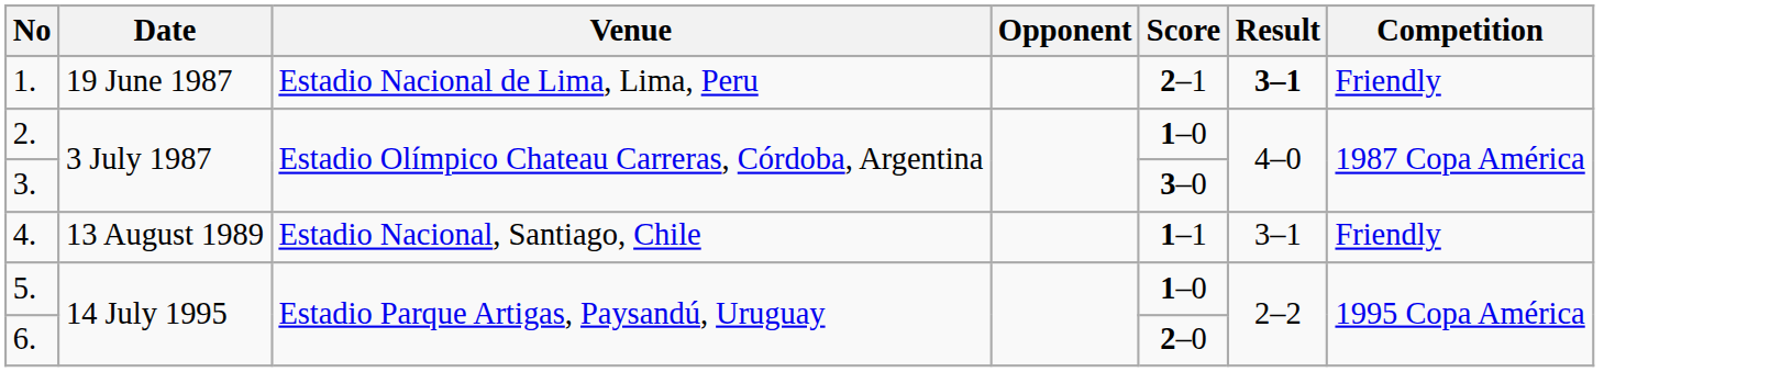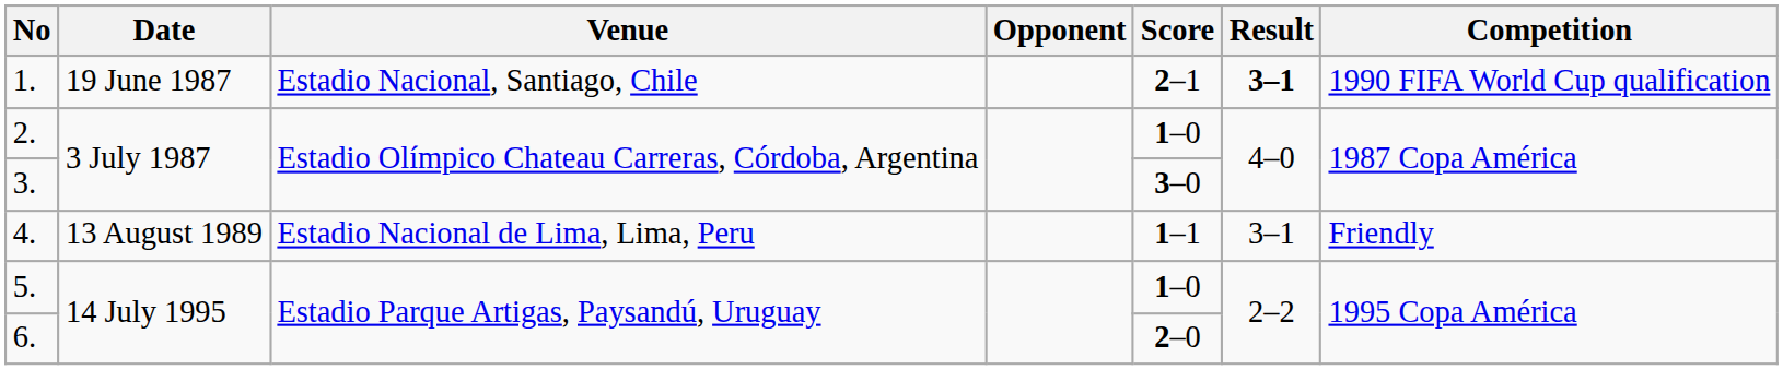 <table class="wikitable" style="font-size:85%;">
 <tr>
 <th>No</th>
 <th>Date</th>
 <th>Venue</th>
 <th>Opponent</th>
 <th>Score</th>
 <th>Result</th>
 <th>Competition</th>
 </tr>
 <tr>
 <td>1.</td>
 <td>19 June 1987</td>
-<td><a href='#'>Estadio Nacional de Lima</a>, Lima, <a href='#'>Peru</a></td>
+<td><a href='#'>Estadio Nacional</a>, Santiago, <a href='#'>Chile</a></td>
 <td></td>
 <td align=center><strong>2</strong>–1</td>
 <td align=center><strong>3–1</strong></td>
-<td><a href='#'>Friendly</a></td>
+<td><a href='#'>1990 FIFA World Cup qualification</a></td>
 </tr>
 <tr>
 <td>2.</td>
 <td rowspan="2">3 July 1987</td>
 <td rowspan="2"><a href='#'>Estadio Olímpico Chateau Carreras</a>, <a href='#'>Córdoba</a>, Argentina</td>
 <td rowspan="2"></td>
 <td align=center><strong>1</strong>–0</td>
 <td rowspan="2" style="text-align:center">4–0</td>
 <td rowspan="2"><a href='#'>1987 Copa América</a></td>
 </tr>
 <tr>
 <td>3.</td>
 <td align=center><strong>3</strong>–0</td>
 </tr>
 <tr>
 <td>4.</td>
 <td>13 August 1989</td>
-<td><a href='#'>Estadio Nacional</a>, Santiago, <a href='#'>Chile</a></td>
+<td><a href='#'>Estadio Nacional de Lima</a>, Lima, <a href='#'>Peru</a></td>
 <td></td>
 <td align=center><strong>1</strong>–1</td>
 <td align=center>3–1</td>
 <td><a href='#'>Friendly</a></td>
 </tr>
 <tr>
 <td>5.</td>
 <td rowspan="2">14 July 1995</td>
 <td rowspan="2"><a href='#'>Estadio Parque Artigas</a>, <a href='#'>Paysandú</a>, <a href='#'>Uruguay</a></td>
 <td rowspan="2"></td>
 <td align=center><strong>1</strong>–0</td>
 <td rowspan="2" style="text-align:center">2–2</td>
 <td rowspan="2"><a href='#'>1995 Copa América</a></td>
 </tr>
 <tr>
 <td>6.</td>
 <td align=center><strong>2</strong>–0</td>
 </tr>
 </table>
